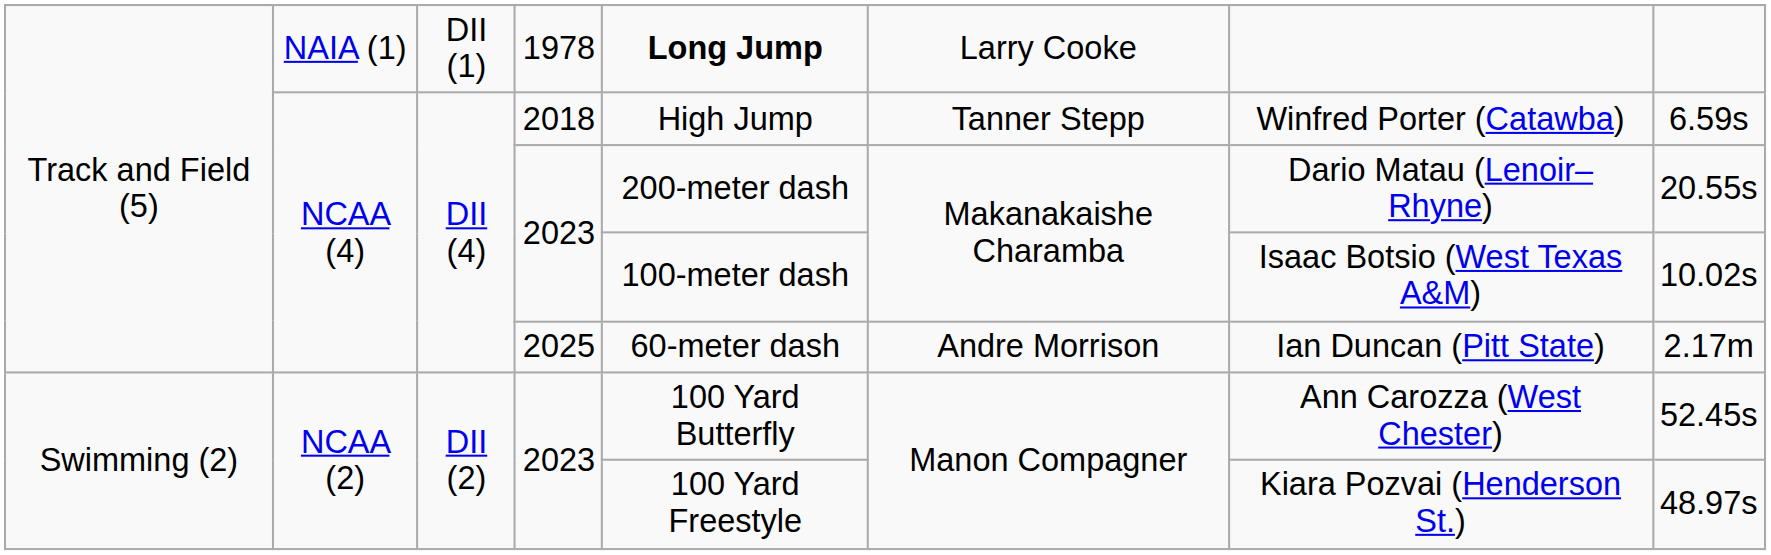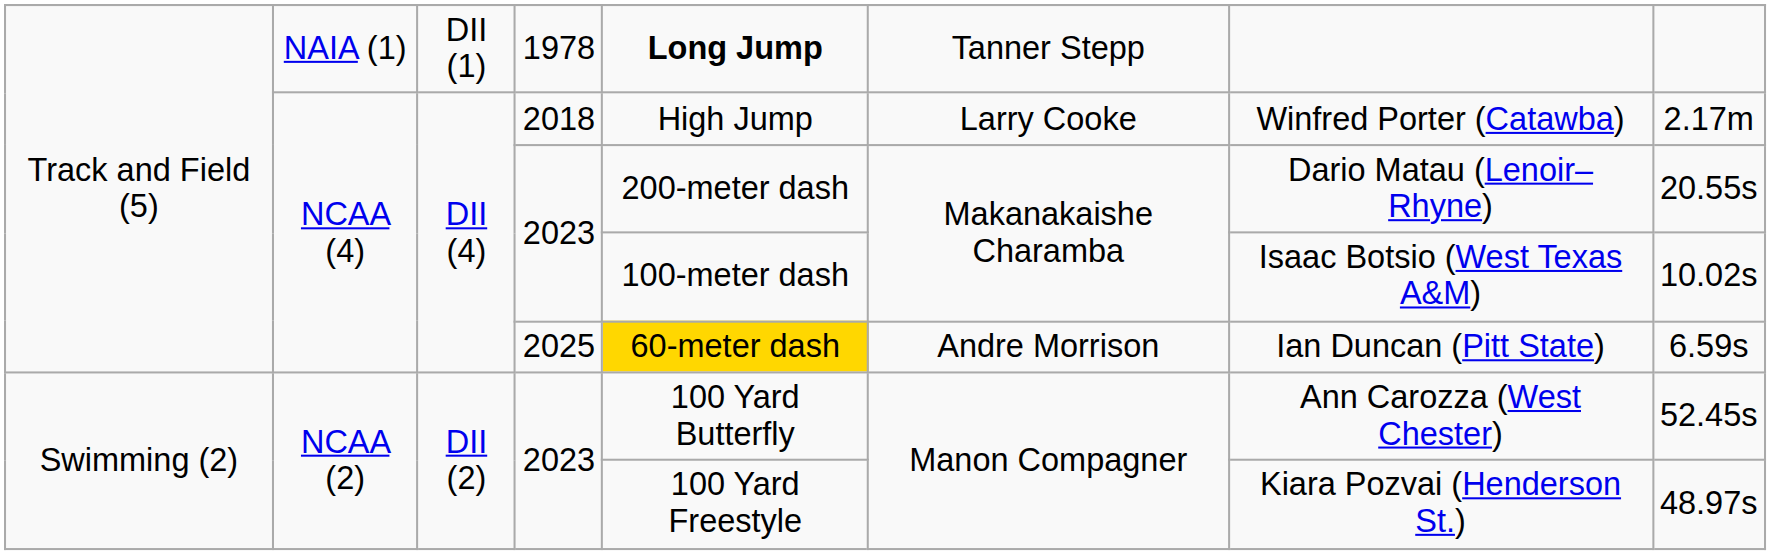 <table class="wikitable" style="text-align:center">
 <tr>
 </tr>
 <tr align="center">
 <td rowspan="5">Track and Field (5)</td>
 <td rowspan="1"><a href='#'>NAIA</a> (1)</td>
 <td rowspan="1">DII (1)</td>
 <td rowspan="1">1978</td>
 <td><strong>Long Jump</strong></td>
-<td>Larry Cooke</td>
+<td>Tanner Stepp</td>
 <td></td>
 <td></td>
 </tr>
 <tr>
 <td rowspan="4"><a href='#'>NCAA</a> (4)</td>
 <td rowspan="4"><a href='#'>DII</a> (4)</td>
 <td rowspan="1">2018</td>
 <td>High Jump</td>
-<td>Tanner Stepp</td>
+<td>Larry Cooke</td>
 <td>Winfred Porter (<a href='#'>Catawba</a>)</td>
-<td>6.59s</td>
+<td>2.17m</td>
 </tr>
 <tr>
 <td rowspan="2">2023</td>
 <td>200-meter dash</td>
 <td rowspan="2">Makanakaishe Charamba</td>
 <td>Dario Matau (<a href='#'>Lenoir–Rhyne</a>)</td>
 <td>20.55s</td>
 </tr>
 <tr>
 <td>100-meter dash</td>
 <td>Isaac Botsio (<a href='#'>West Texas A&M</a>)</td>
 <td>10.02s</td>
 </tr>
 <tr>
 <td>2025</td>
-<td>60-meter dash</td>
+<td style="background: gold;">60-meter dash</td>
 <td>Andre Morrison</td>
 <td>Ian Duncan (<a href='#'>Pitt State</a>)</td>
-<td>2.17m</td>
+<td>6.59s</td>
 </tr>
 <tr>
 <td rowspan="2">Swimming (2)</td>
 <td rowspan="2"><a href='#'>NCAA</a> (2)</td>
 <td rowspan="2"><a href='#'>DII</a> (2)</td>
 <td rowspan="2">2023</td>
 <td>100 Yard Butterfly</td>
 <td rowspan="2">Manon Compagner</td>
 <td>Ann Carozza (<a href='#'>West Chester</a>)</td>
 <td>52.45s</td>
 </tr>
 <tr>
 <td>100 Yard Freestyle</td>
 <td>Kiara Pozvai (<a href='#'>Henderson St.</a>)</td>
 <td>48.97s</td>
 </tr>
 </table>
